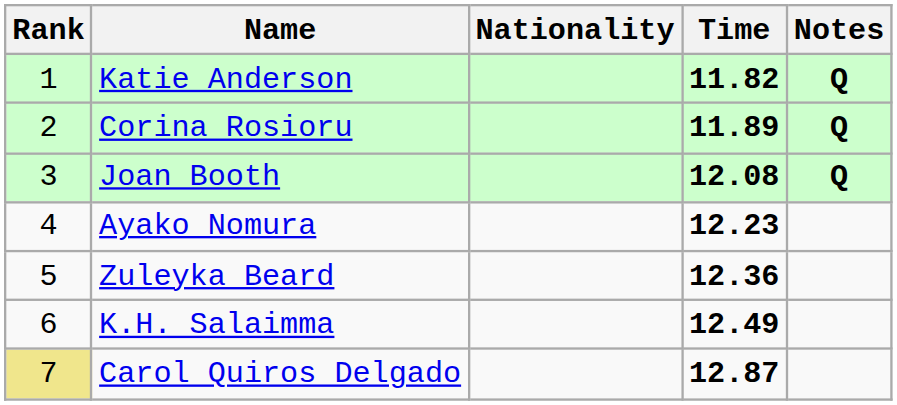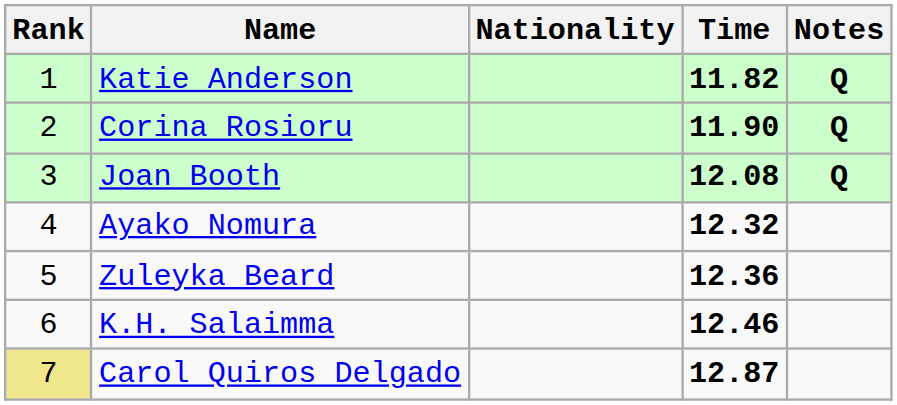 <table class="wikitable sortable" style="text-align:center">
 <tr>
 <th>Rank</th>
 <th>Name</th>
 <th>Nationality</th>
 <th>Time</th>
 <th>Notes</th>
 </tr>
 <tr bgcolor=ccffcc>
 <td>1</td>
 <td align=left><a href='#'>Katie Anderson</a></td>
 <td align=left></td>
 <td><strong>11.82</strong></td>
 <td><strong>Q</strong></td>
 </tr>
 <tr bgcolor=ccffcc>
 <td>2</td>
 <td align=left><a href='#'>Corina Rosioru</a></td>
 <td align=left></td>
-<td><strong>11.89</strong></td>
+<td><strong>11.90</strong></td>
 <td><strong>Q</strong></td>
 </tr>
 <tr bgcolor=ccffcc>
 <td>3</td>
 <td align=left><a href='#'>Joan Booth</a></td>
 <td align=left></td>
 <td><strong>12.08</strong></td>
 <td><strong>Q</strong></td>
 </tr>
 <tr>
 <td>4</td>
 <td align=left><a href='#'>Ayako Nomura</a></td>
 <td align=left></td>
-<td><strong>12.23</strong></td>
+<td><strong>12.32</strong></td>
 <td></td>
 </tr>
 <tr>
 <td>5</td>
 <td align=left><a href='#'>Zuleyka Beard</a></td>
 <td align=left></td>
 <td><strong>12.36</strong></td>
 <td></td>
 </tr>
 <tr>
 <td>6</td>
 <td align=left><a href='#'>K.H. Salaimma</a></td>
 <td align=left></td>
-<td><strong>12.49</strong></td>
+<td><strong>12.46</strong></td>
 <td></td>
 </tr>
 <tr>
 <td style="background: khaki;">7</td>
 <td align=left><a href='#'>Carol Quiros Delgado</a></td>
 <td align=left></td>
 <td><strong>12.87</strong></td>
 <td></td>
 </tr>
 </table>
